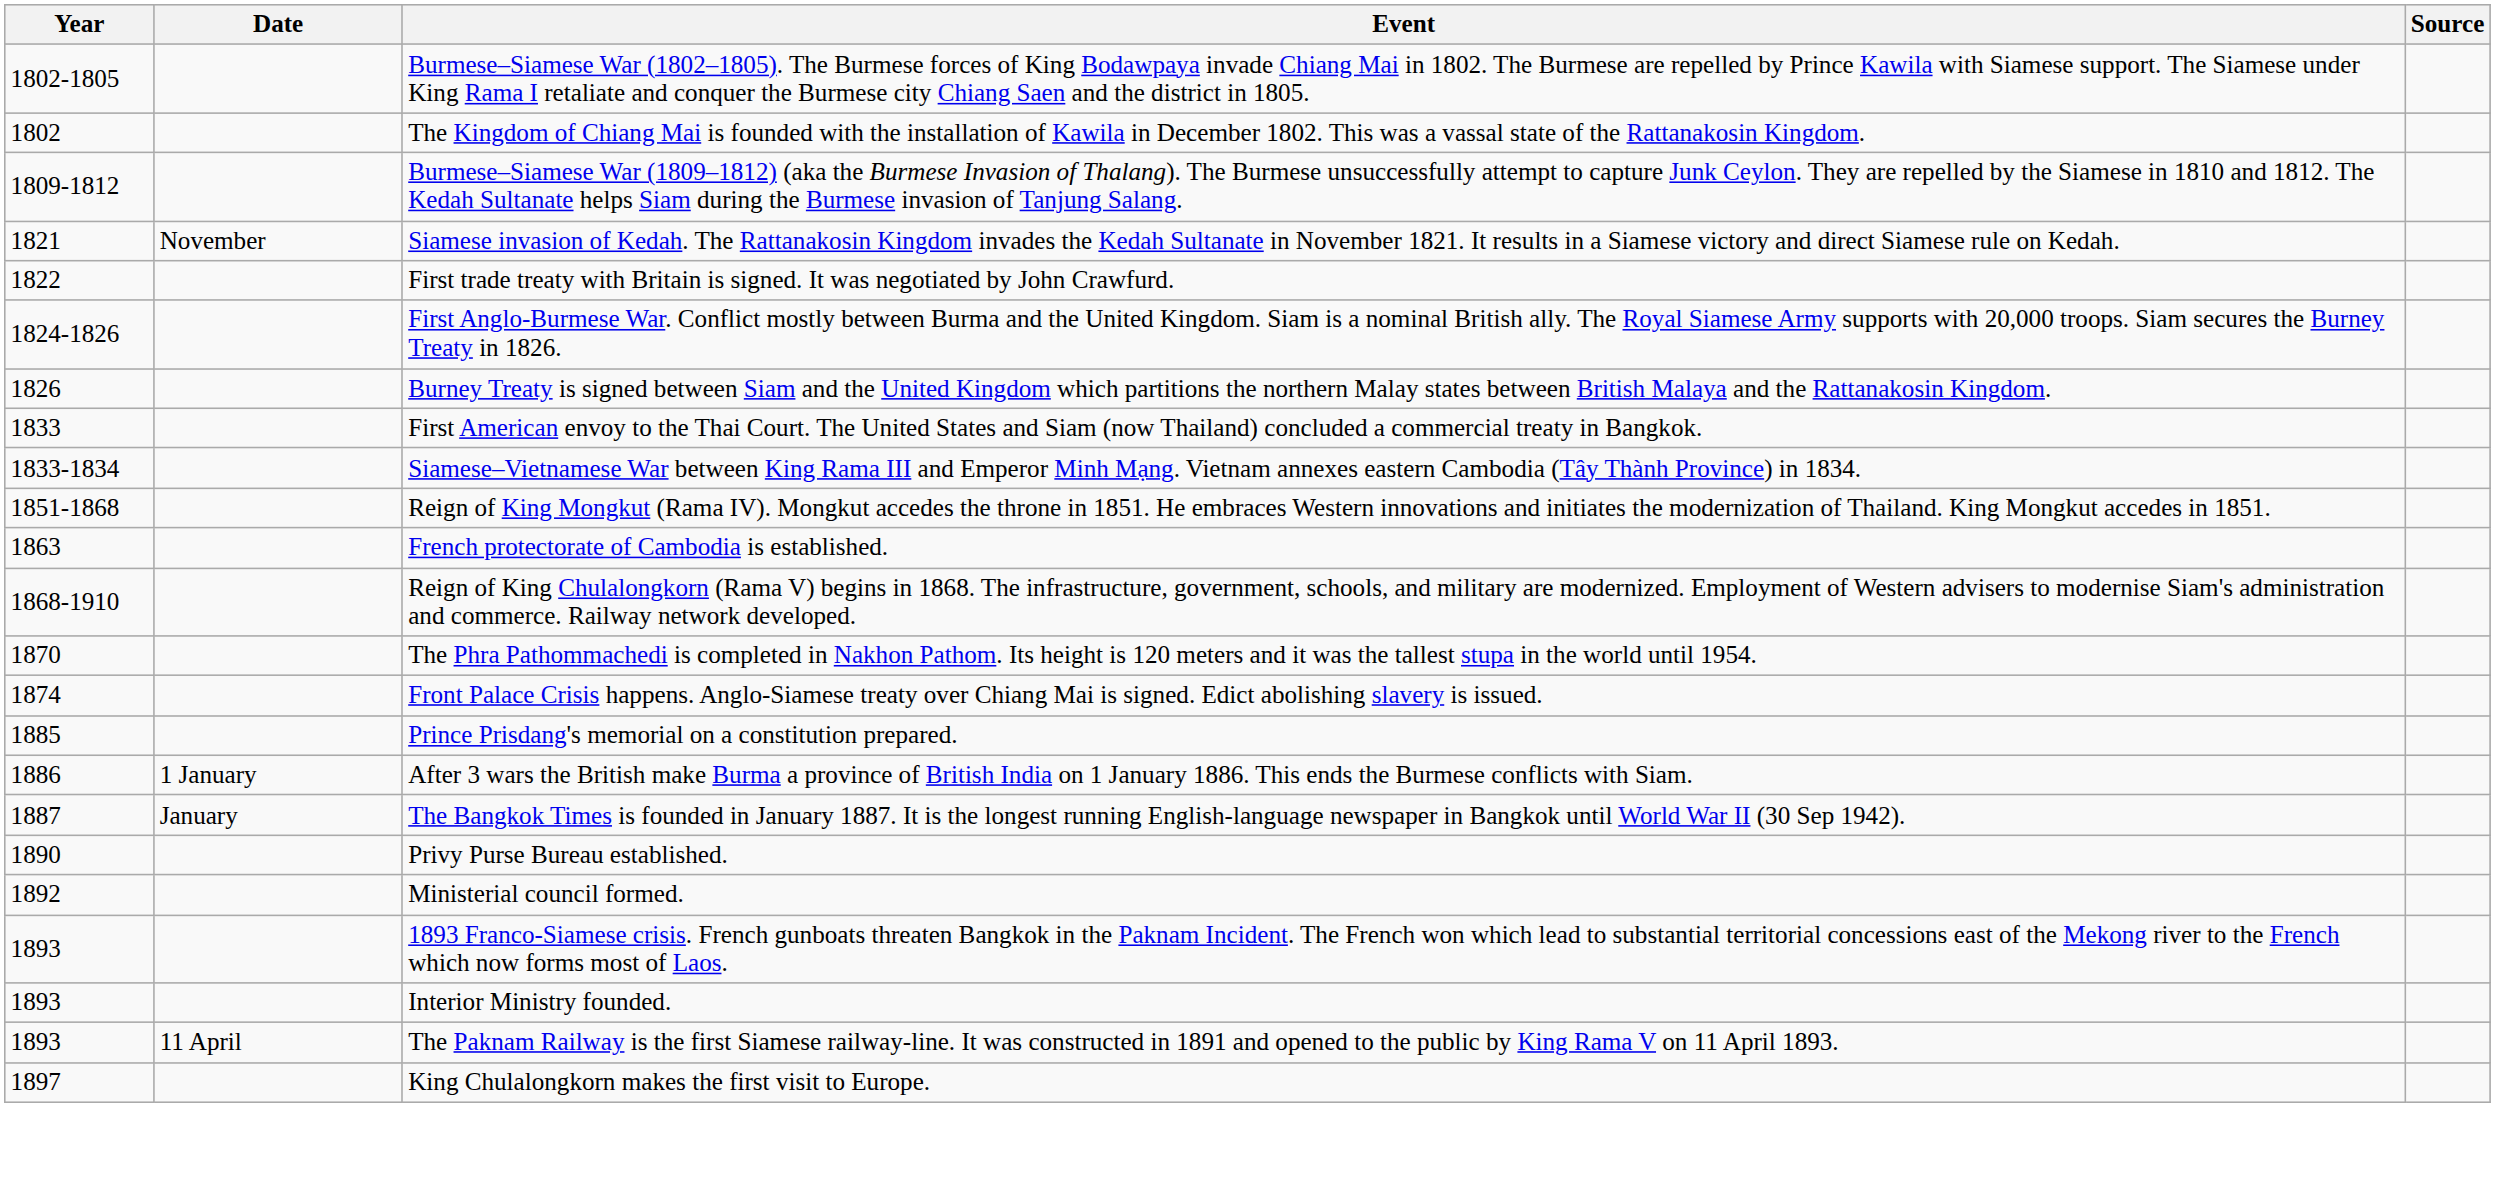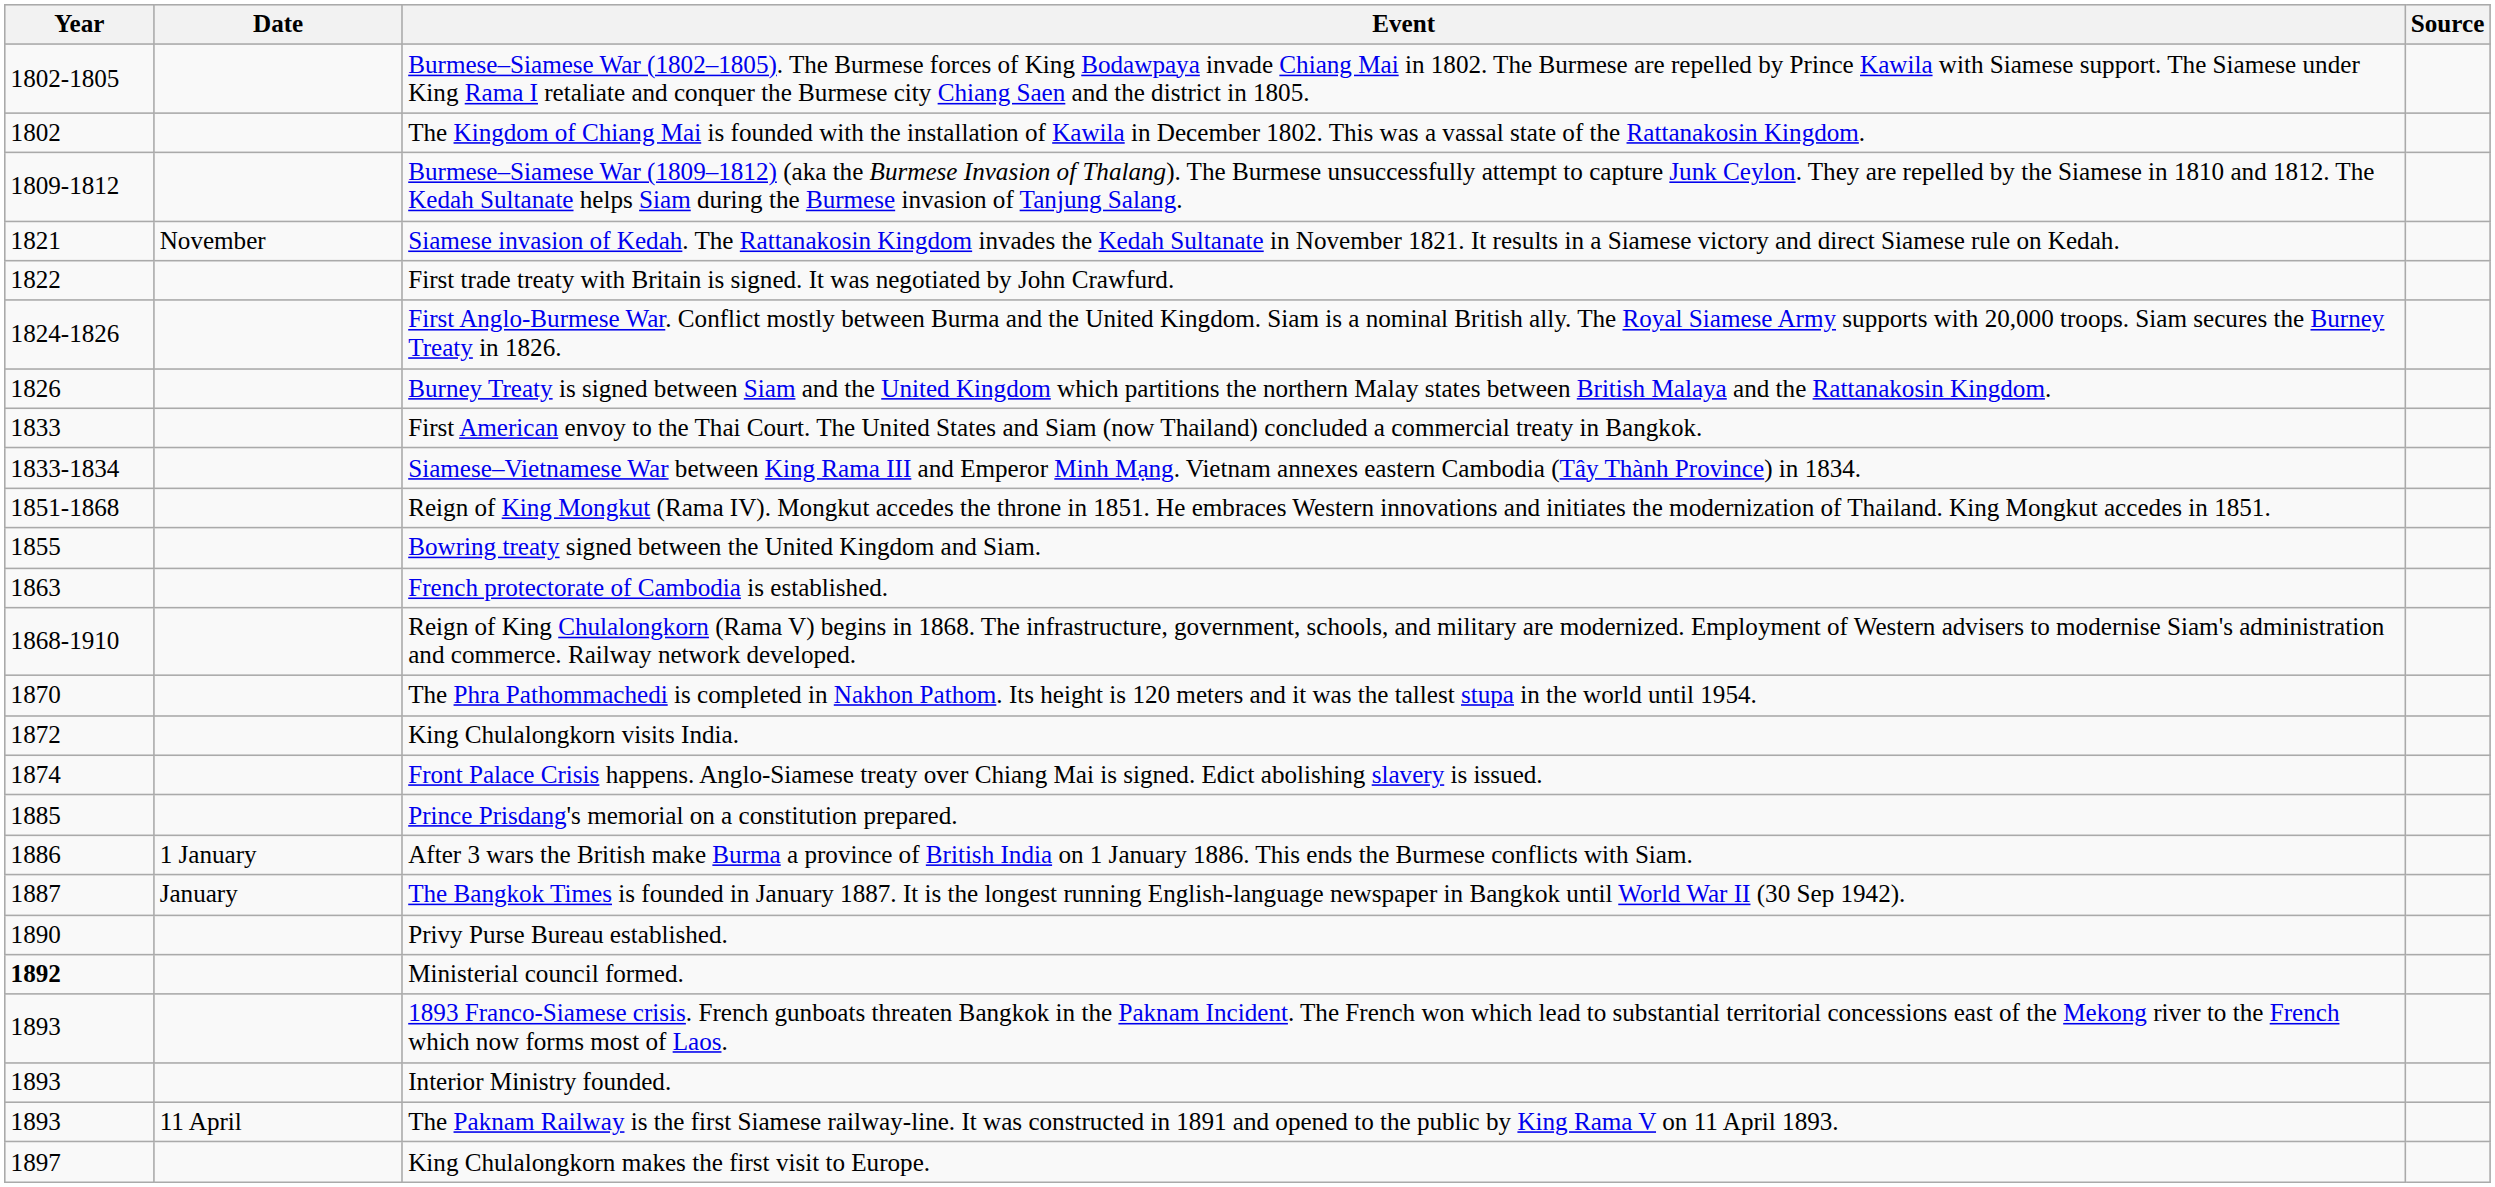 <table class="wikitable" width="100%">
 <tr>
 <th style="width:6%">Year</th>
 <th style="width:10%">Date</th>
 <th>Event</th>
 <th>Source</th>
 </tr>
 <tr>
 <td>1802-1805</td>
 <td></td>
 <td><a href='#'>Burmese–Siamese War (1802–1805)</a>. The Burmese forces of King <a href='#'>Bodawpaya</a> invade <a href='#'>Chiang Mai</a> in 1802. The Burmese are repelled by Prince <a href='#'>Kawila</a> with Siamese support. The Siamese under King <a href='#'>Rama I</a> retaliate and conquer the Burmese city <a href='#'>Chiang Saen</a> and the district in 1805.</td>
 <td></td>
 </tr>
 <tr>
 <td>1802</td>
 <td></td>
 <td>The <a href='#'>Kingdom of Chiang Mai</a> is founded with the installation of <a href='#'>Kawila</a> in December 1802. This was a vassal state of the <a href='#'>Rattanakosin Kingdom</a>.</td>
 <td></td>
 </tr>
 <tr>
 <td>1809-1812</td>
 <td></td>
 <td><a href='#'>Burmese–Siamese War (1809–1812)</a> (aka the <em>Burmese Invasion of Thalang</em>). The Burmese unsuccessfully attempt to capture <a href='#'>Junk Ceylon</a>. They are repelled by the Siamese in 1810 and 1812. The <a href='#'>Kedah Sultanate</a> helps <a href='#'>Siam</a> during the <a href='#'>Burmese</a> invasion of <a href='#'>Tanjung Salang</a>.</td>
 <td></td>
 </tr>
 <tr>
 <td>1821</td>
 <td>November</td>
 <td><a href='#'>Siamese invasion of Kedah</a>. The <a href='#'>Rattanakosin Kingdom</a> invades the <a href='#'>Kedah Sultanate</a> in November 1821. It results in a Siamese victory and direct Siamese rule on Kedah.</td>
 <td></td>
 </tr>
 <tr>
 <td>1822</td>
 <td></td>
 <td>First trade treaty with Britain is signed. It was negotiated by John Crawfurd.</td>
 <td></td>
 </tr>
 <tr>
 <td>1824-1826</td>
 <td></td>
 <td><a href='#'>First Anglo-Burmese War</a>. Conflict mostly between Burma and the United Kingdom. Siam is a nominal British ally. The <a href='#'>Royal Siamese Army</a> supports with 20,000 troops. Siam secures the <a href='#'>Burney Treaty</a> in 1826.</td>
 <td></td>
 </tr>
 <tr>
 <td>1826</td>
 <td></td>
 <td><a href='#'>Burney Treaty</a> is signed between <a href='#'>Siam</a> and the <a href='#'>United Kingdom</a> which partitions the northern Malay states between <a href='#'>British Malaya</a> and the <a href='#'>Rattanakosin Kingdom</a>.</td>
 <td></td>
 </tr>
 <tr>
 <td>1833</td>
 <td></td>
 <td>First <a href='#'>American</a> envoy to the Thai Court. The United States and Siam (now Thailand) concluded a commercial treaty in Bangkok.</td>
 <td></td>
 </tr>
 <tr>
 <td>1833-1834</td>
 <td></td>
 <td><a href='#'>Siamese–Vietnamese War</a> between <a href='#'>King Rama III</a> and Emperor <a href='#'>Minh Mạng</a>. Vietnam annexes eastern Cambodia (<a href='#'>Tây Thành Province</a>) in 1834.</td>
 <td></td>
 </tr>
 <tr>
 <td>1851-1868</td>
 <td></td>
 <td>Reign of <a href='#'>King Mongkut</a> (Rama IV). Mongkut accedes the throne in 1851. He embraces Western innovations and initiates the modernization of Thailand. King Mongkut accedes in 1851.</td>
 <td></td>
 </tr>
 <tr>
+<td>1855</td>
+<td></td>
+<td><a href='#'>Bowring treaty</a> signed between the United Kingdom and Siam.</td>
+<td></td>
+</tr>
+<tr>
 <td>1863</td>
 <td></td>
 <td><a href='#'>French protectorate of Cambodia</a> is established.</td>
 <td></td>
 </tr>
 <tr>
 <td>1868-1910</td>
 <td></td>
 <td>Reign of King <a href='#'>Chulalongkorn</a> (Rama V) begins in 1868. The infrastructure, government, schools, and military are modernized. Employment of Western advisers to modernise Siam's administration and commerce. Railway network developed.</td>
 <td></td>
 </tr>
 <tr>
 <td>1870</td>
 <td></td>
 <td>The <a href='#'>Phra Pathommachedi</a> is completed in <a href='#'>Nakhon Pathom</a>. Its height is 120 meters and it was the tallest <a href='#'>stupa</a> in the world until 1954.</td>
+<td></td>
+</tr>
+<tr>
+<td>1872</td>
+<td></td>
+<td>King Chulalongkorn visits India.</td>
 <td></td>
 </tr>
 <tr>
 <td>1874</td>
 <td></td>
 <td><a href='#'>Front Palace Crisis</a> happens. Anglo-Siamese treaty over Chiang Mai is signed. Edict abolishing <a href='#'>slavery</a> is issued.</td>
 <td></td>
 </tr>
 <tr>
 <td>1885</td>
 <td></td>
 <td><a href='#'>Prince Prisdang</a>'s memorial on a constitution prepared.</td>
 <td></td>
 </tr>
 <tr>
 <td>1886</td>
 <td>1 January</td>
 <td>After 3 wars the British make <a href='#'>Burma</a> a province of <a href='#'>British India</a> on 1 January 1886. This ends the Burmese conflicts with Siam.</td>
 <td></td>
 </tr>
 <tr>
 <td>1887</td>
 <td>January</td>
 <td><a href='#'>The Bangkok Times</a> is founded in January 1887. It is the longest running English-language newspaper in Bangkok until <a href='#'>World War II</a> (30 Sep 1942).</td>
 <td></td>
 </tr>
 <tr>
 <td>1890</td>
 <td></td>
 <td>Privy Purse Bureau established.</td>
 <td></td>
 </tr>
 <tr>
-<td>1892</td>
+<td><strong>1892</strong></td>
 <td></td>
 <td>Ministerial council formed.</td>
 <td></td>
 </tr>
 <tr>
 <td>1893</td>
 <td></td>
 <td><a href='#'>1893 Franco-Siamese crisis</a>. French gunboats threaten Bangkok in the <a href='#'>Paknam Incident</a>. The French won which lead to substantial territorial concessions east of the <a href='#'>Mekong</a> river to the <a href='#'>French</a> which now forms most of <a href='#'>Laos</a>.</td>
 <td></td>
 </tr>
 <tr>
 <td>1893</td>
 <td></td>
 <td>Interior Ministry founded.</td>
 <td></td>
 </tr>
 <tr>
 <td>1893</td>
 <td>11 April</td>
 <td>The <a href='#'>Paknam Railway</a> is the first Siamese railway-line. It was constructed in 1891 and opened to the public by <a href='#'>King Rama V</a> on 11 April 1893.</td>
 <td></td>
 </tr>
 <tr>
 <td>1897</td>
 <td></td>
 <td>King Chulalongkorn makes the first visit to Europe.</td>
 <td></td>
 </tr>
 </table>
